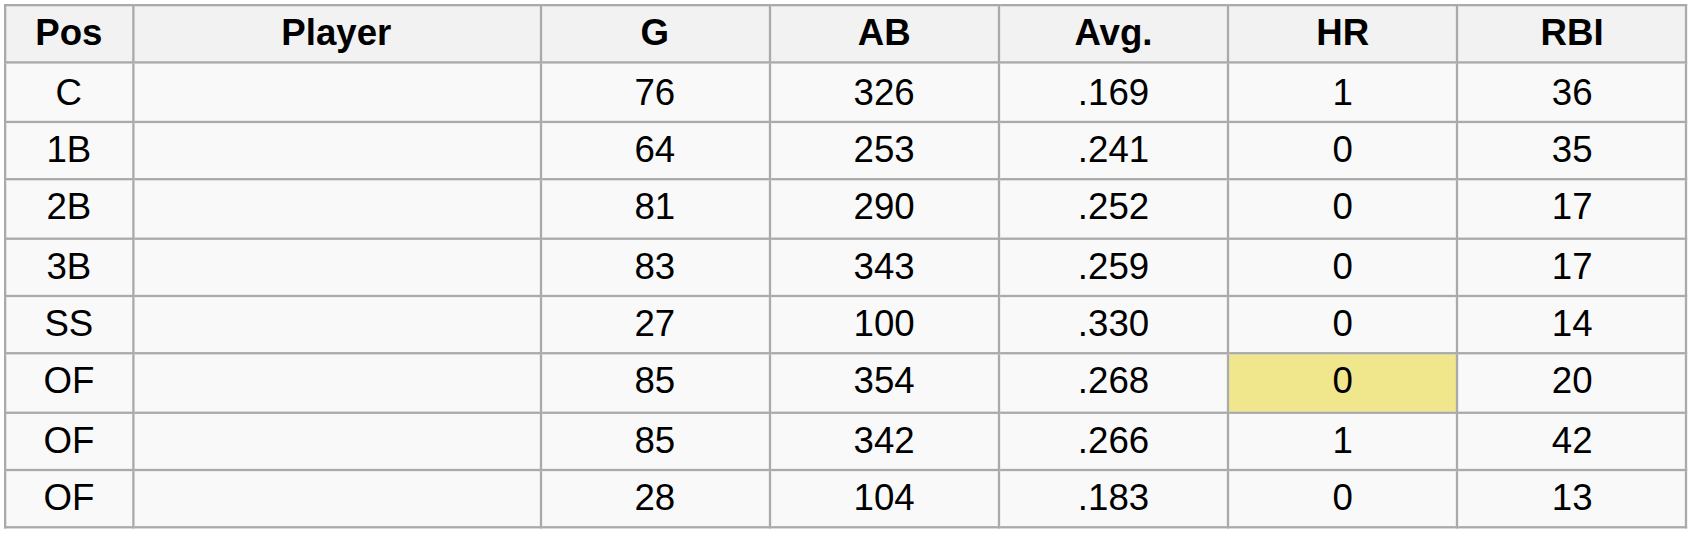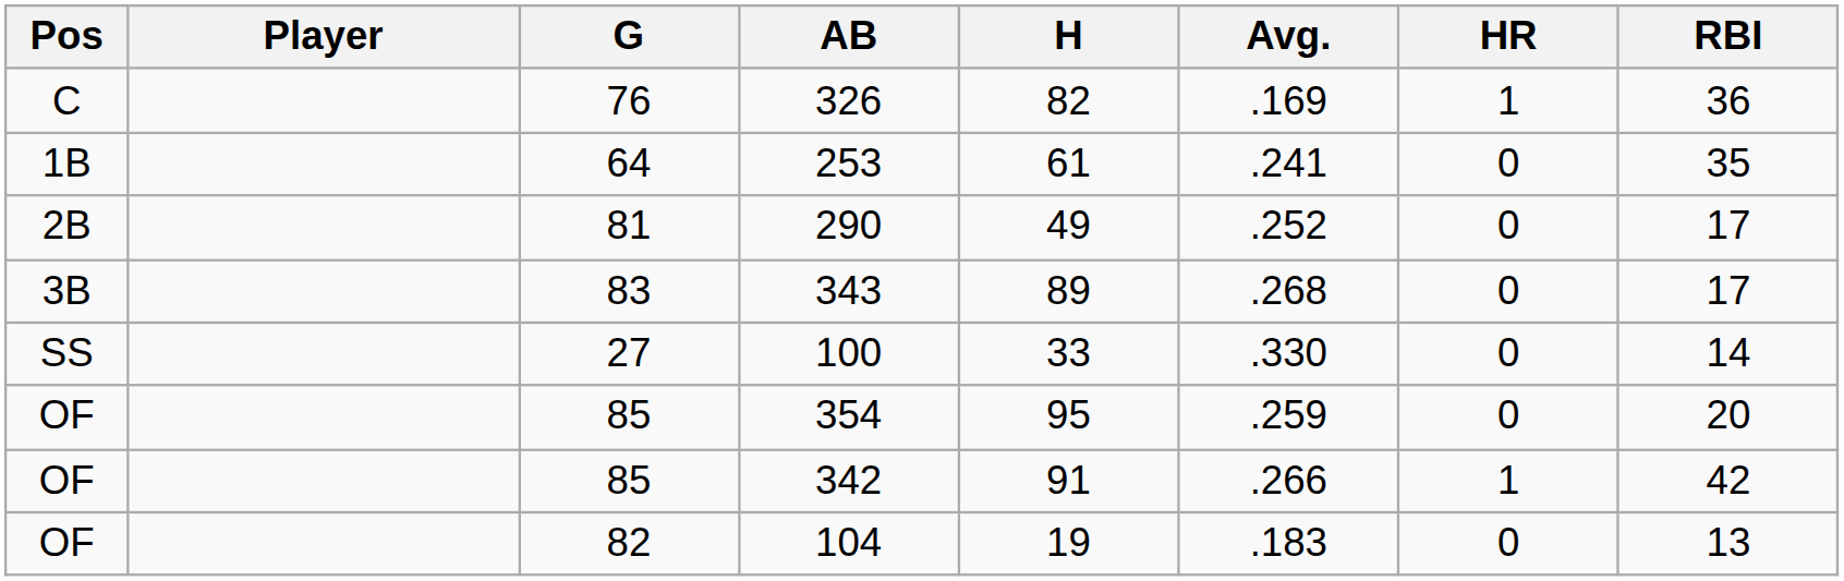 <table class="wikitable sortable">
 <tr>
 <th bgcolor="#DDDDFF" width="5%">Pos</th>
 <th bgcolor="#DDDDFF" width="16%">Player</th>
 <th bgcolor="#DDDDFF" width="9%">G</th>
 <th bgcolor="#DDDDFF" width="9%">AB</th>
+<th bgcolor="#DDDDFF" width="9%">H</th>
 <th bgcolor="#DDDDFF" width="9%">Avg.</th>
 <th bgcolor="#DDDDFF" width="9%">HR</th>
 <th bgcolor="#DDDDFF" width="9%">RBI</th>
 </tr>
 <tr align="center">
 <td>C</td>
 <td></td>
 <td>76</td>
 <td>326</td>
+<td>82</td>
 <td>.169</td>
 <td>1</td>
 <td>36</td>
 </tr>
 <tr align="center">
 <td>1B</td>
 <td></td>
 <td>64</td>
 <td>253</td>
+<td>61</td>
 <td>.241</td>
 <td>0</td>
 <td>35</td>
 </tr>
 <tr align="center">
 <td>2B</td>
 <td></td>
 <td>81</td>
 <td>290</td>
+<td>49</td>
 <td>.252</td>
 <td>0</td>
 <td>17</td>
 </tr>
 <tr align="center">
 <td>3B</td>
 <td></td>
 <td>83</td>
 <td>343</td>
-<td>.259</td>
+<td>89</td>
+<td>.268</td>
 <td>0</td>
 <td>17</td>
 </tr>
 <tr align="center">
 <td>SS</td>
 <td></td>
 <td>27</td>
 <td>100</td>
+<td>33</td>
 <td>.330</td>
 <td>0</td>
 <td>14</td>
 </tr>
 <tr align="center">
 <td>OF</td>
 <td></td>
 <td>85</td>
 <td>354</td>
-<td>.268</td>
-<td style="background: khaki;">0</td>
+<td>95</td>
+<td>.259</td>
+<td>0</td>
 <td>20</td>
 </tr>
 <tr align="center">
 <td>OF</td>
 <td></td>
 <td>85</td>
 <td>342</td>
+<td>91</td>
 <td>.266</td>
 <td>1</td>
 <td>42</td>
 </tr>
 <tr align="center">
 <td>OF</td>
 <td></td>
-<td>28</td>
+<td>82</td>
 <td>104</td>
+<td>19</td>
 <td>.183</td>
 <td>0</td>
 <td>13</td>
 </tr>
 </table>
